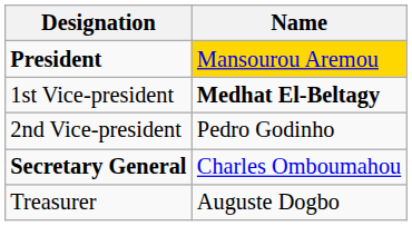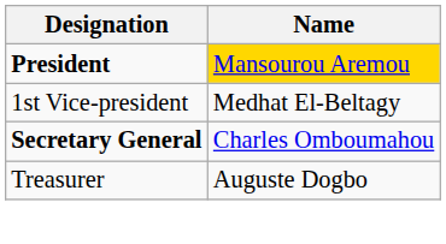 <table class="wikitable">
 <tr>
 <th>Designation</th>
 <th>Name</th>
 </tr>
 <tr>
 <td><strong>President</strong></td>
 <td style="background: gold;"> <a href='#'>Mansourou Aremou</a></td>
 </tr>
 <tr>
 <td>1st Vice-president</td>
-<td><strong> Medhat El-Beltagy</strong></td>
-</tr>
-<tr>
-<td>2nd Vice-president</td>
-<td> Pedro Godinho</td>
+<td> Medhat El-Beltagy</td>
 </tr>
 <tr>
 <td><strong>Secretary General</strong></td>
 <td> <a href='#'>Charles Omboumahou</a></td>
 </tr>
 <tr>
 <td>Treasurer</td>
 <td> Auguste Dogbo</td>
 </tr>
 </table>
